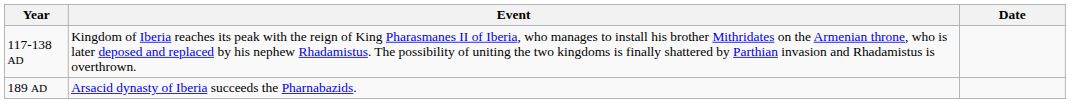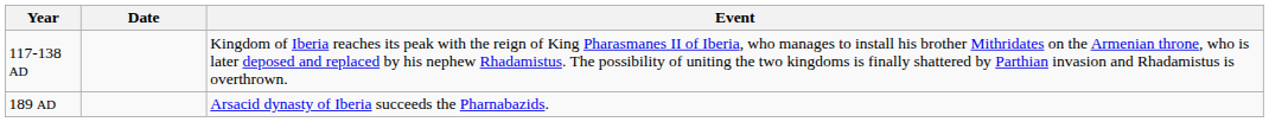 <table class="wikitable" width="100%">
 <tr>
 <th style="width:6%">Year</th>
+<th style="width:10%">Date</th>
 <th>Event</th>
-<th style="width:10%">Date</th>
 </tr>
 <tr>
 <td>117-138 <small>AD</small></td>
+<td></td>
 <td>Kingdom of <a href='#'>Iberia</a> reaches its peak with the reign of King <a href='#'>Pharasmanes II of Iberia</a>, who manages to install his brother <a href='#'>Mithridates</a> on the <a href='#'>Armenian throne</a>, who is later <a href='#'>deposed and replaced</a> by his nephew <a href='#'>Rhadamistus</a>. The possibility of uniting the two kingdoms is finally shattered by <a href='#'>Parthian</a> invasion and Rhadamistus is overthrown.</td>
-<td></td>
 </tr>
 <tr>
 <td>189 <small>AD</small></td>
+<td></td>
 <td><a href='#'>Arsacid dynasty of Iberia</a> succeeds the <a href='#'>Pharnabazids</a>.</td>
-<td></td>
 </tr>
 </table>
